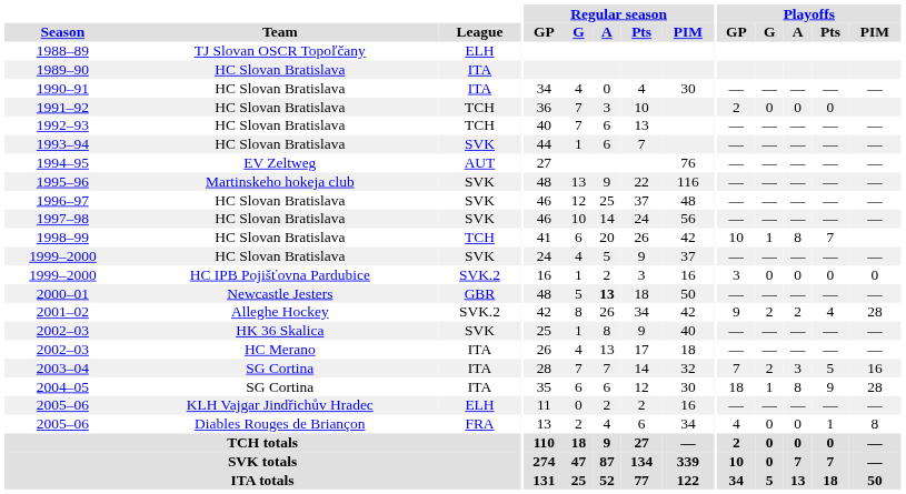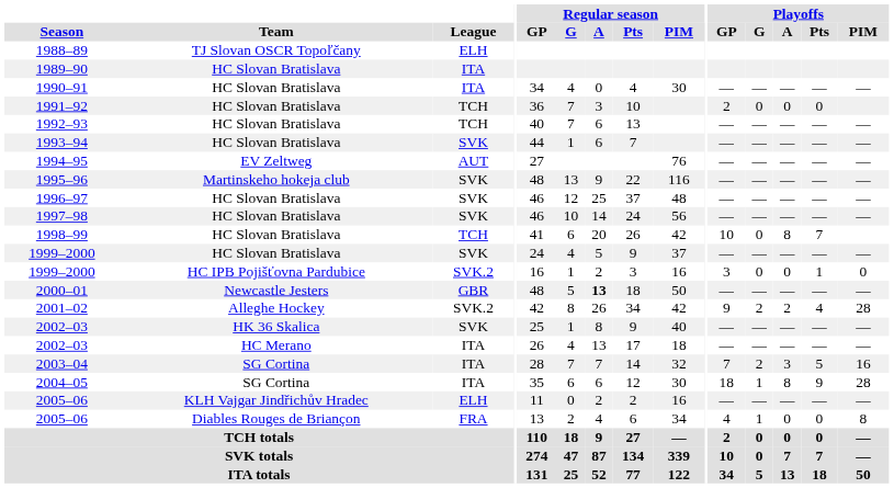 <table border="0" cellpadding="1" cellspacing="0" style="text-align:center; width:60em">
 <tr bgcolor="#e0e0e0">
 <th colspan="3" bgcolor="#ffffff"></th>
 <th rowspan="100" bgcolor="#ffffff"></th>
 <th colspan="5"><a href='#'>Regular season</a></th>
 <th rowspan="100" bgcolor="#ffffff"></th>
 <th colspan="5"><a href='#'>Playoffs</a></th>
 </tr>
 <tr bgcolor="#e0e0e0">
 <th><a href='#'>Season</a></th>
 <th>Team</th>
 <th>League</th>
 <th>GP</th>
 <th><a href='#'>G</a></th>
 <th><a href='#'>A</a></th>
 <th><a href='#'>Pts</a></th>
 <th><a href='#'>PIM</a></th>
 <th>GP</th>
 <th>G</th>
 <th>A</th>
 <th>Pts</th>
 <th>PIM</th>
 </tr>
 <tr>
 <td><a href='#'>1988–89</a></td>
 <td><a href='#'>TJ Slovan OSCR Topoľčany</a></td>
 <td><a href='#'>ELH</a></td>
 <td></td>
 <td></td>
 <td></td>
 <td></td>
 <td></td>
 <td></td>
 <td></td>
 <td></td>
 <td></td>
 <td></td>
 </tr>
 <tr bgcolor="#f0f0f0">
 <td><a href='#'>1989–90</a></td>
 <td><a href='#'>HC Slovan Bratislava</a></td>
 <td><a href='#'>ITA</a></td>
 <td></td>
 <td></td>
 <td></td>
 <td></td>
 <td></td>
 <td></td>
 <td></td>
 <td></td>
 <td></td>
 <td></td>
 </tr>
 <tr>
 <td><a href='#'>1990–91</a></td>
 <td>HC Slovan Bratislava</td>
 <td><a href='#'>ITA</a></td>
 <td>34</td>
 <td>4</td>
 <td>0</td>
 <td>4</td>
 <td>30</td>
 <td>—</td>
 <td>—</td>
 <td>—</td>
 <td>—</td>
 <td>—</td>
 </tr>
 <tr bgcolor="#f0f0f0">
 <td><a href='#'>1991–92</a></td>
 <td>HC Slovan Bratislava</td>
 <td>TCH</td>
 <td>36</td>
 <td>7</td>
 <td>3</td>
 <td>10</td>
 <td></td>
 <td>2</td>
 <td>0</td>
 <td>0</td>
 <td>0</td>
 <td></td>
 </tr>
 <tr>
 <td><a href='#'>1992–93</a></td>
 <td>HC Slovan Bratislava</td>
 <td>TCH</td>
 <td>40</td>
 <td>7</td>
 <td>6</td>
 <td>13</td>
 <td></td>
 <td>—</td>
 <td>—</td>
 <td>—</td>
 <td>—</td>
 <td>—</td>
 </tr>
 <tr bgcolor="#f0f0f0">
 <td><a href='#'>1993–94</a></td>
 <td>HC Slovan Bratislava</td>
 <td><a href='#'>SVK</a></td>
 <td>44</td>
 <td>1</td>
 <td>6</td>
 <td>7</td>
 <td></td>
 <td>—</td>
 <td>—</td>
 <td>—</td>
 <td>—</td>
 <td>—</td>
 </tr>
 <tr>
 <td><a href='#'>1994–95</a></td>
 <td><a href='#'>EV Zeltweg</a></td>
 <td><a href='#'>AUT</a></td>
 <td>27</td>
 <td></td>
 <td></td>
 <td></td>
 <td>76</td>
 <td>—</td>
 <td>—</td>
 <td>—</td>
 <td>—</td>
 <td>—</td>
 </tr>
 <tr bgcolor="#f0f0f0">
 <td><a href='#'>1995–96</a></td>
 <td><a href='#'>Martinskeho hokeja club</a></td>
 <td>SVK</td>
 <td>48</td>
 <td>13</td>
 <td>9</td>
 <td>22</td>
 <td>116</td>
 <td>—</td>
 <td>—</td>
 <td>—</td>
 <td>—</td>
 <td>—</td>
 </tr>
 <tr>
 <td><a href='#'>1996–97</a></td>
 <td>HC Slovan Bratislava</td>
 <td>SVK</td>
 <td>46</td>
 <td>12</td>
 <td>25</td>
 <td>37</td>
 <td>48</td>
 <td>—</td>
 <td>—</td>
 <td>—</td>
 <td>—</td>
 <td>—</td>
 </tr>
 <tr bgcolor="#f0f0f0">
 <td><a href='#'>1997–98</a></td>
 <td>HC Slovan Bratislava</td>
 <td>SVK</td>
 <td>46</td>
 <td>10</td>
 <td>14</td>
 <td>24</td>
 <td>56</td>
 <td>—</td>
 <td>—</td>
 <td>—</td>
 <td>—</td>
 <td>—</td>
 </tr>
 <tr>
 <td><a href='#'>1998–99</a></td>
 <td>HC Slovan Bratislava</td>
 <td><a href='#'>TCH</a></td>
 <td>41</td>
 <td>6</td>
 <td>20</td>
 <td>26</td>
 <td>42</td>
 <td>10</td>
-<td>1</td>
+<td>0</td>
 <td>8</td>
 <td>7</td>
 <td></td>
 </tr>
 <tr bgcolor="#f0f0f0">
 <td><a href='#'>1999–2000</a></td>
 <td>HC Slovan Bratislava</td>
 <td>SVK</td>
 <td>24</td>
 <td>4</td>
 <td>5</td>
 <td>9</td>
 <td>37</td>
 <td>—</td>
 <td>—</td>
 <td>—</td>
 <td>—</td>
 <td>—</td>
 </tr>
 <tr>
 <td><a href='#'>1999–2000</a></td>
 <td><a href='#'>HC IPB Pojišťovna Pardubice</a></td>
 <td><a href='#'>SVK.2</a></td>
 <td>16</td>
 <td>1</td>
 <td>2</td>
 <td>3</td>
 <td>16</td>
 <td>3</td>
 <td>0</td>
 <td>0</td>
-<td>0</td>
+<td>1</td>
 <td>0</td>
 </tr>
 <tr bgcolor="#f0f0f0">
 <td><a href='#'>2000–01</a></td>
 <td><a href='#'>Newcastle Jesters</a></td>
 <td><a href='#'>GBR</a></td>
 <td>48</td>
 <td>5</td>
 <td><strong>13</strong></td>
 <td>18</td>
 <td>50</td>
 <td>—</td>
 <td>—</td>
 <td>—</td>
 <td>—</td>
 <td>—</td>
 </tr>
 <tr>
 <td><a href='#'>2001–02</a></td>
 <td><a href='#'>Alleghe Hockey</a></td>
 <td>SVK.2</td>
 <td>42</td>
 <td>8</td>
 <td>26</td>
 <td>34</td>
 <td>42</td>
 <td>9</td>
 <td>2</td>
 <td>2</td>
 <td>4</td>
 <td>28</td>
 </tr>
 <tr bgcolor="#f0f0f0">
 <td><a href='#'>2002–03</a></td>
 <td><a href='#'>HK 36 Skalica</a></td>
 <td>SVK</td>
 <td>25</td>
 <td>1</td>
 <td>8</td>
 <td>9</td>
 <td>40</td>
 <td>—</td>
 <td>—</td>
 <td>—</td>
 <td>—</td>
 <td>—</td>
 </tr>
 <tr>
 <td><a href='#'>2002–03</a></td>
 <td><a href='#'>HC Merano</a></td>
 <td>ITA</td>
 <td>26</td>
 <td>4</td>
 <td>13</td>
 <td>17</td>
 <td>18</td>
 <td>—</td>
 <td>—</td>
 <td>—</td>
 <td>—</td>
 <td>—</td>
 </tr>
 <tr bgcolor="#f0f0f0">
 <td><a href='#'>2003–04</a></td>
 <td><a href='#'>SG Cortina</a></td>
 <td>ITA</td>
 <td>28</td>
 <td>7</td>
 <td>7</td>
 <td>14</td>
 <td>32</td>
 <td>7</td>
 <td>2</td>
 <td>3</td>
 <td>5</td>
 <td>16</td>
 </tr>
 <tr>
 <td><a href='#'>2004–05</a></td>
 <td>SG Cortina</td>
 <td>ITA</td>
 <td>35</td>
 <td>6</td>
 <td>6</td>
 <td>12</td>
 <td>30</td>
 <td>18</td>
 <td>1</td>
 <td>8</td>
 <td>9</td>
 <td>28</td>
 </tr>
 <tr bgcolor="#f0f0f0">
 <td><a href='#'>2005–06</a></td>
 <td><a href='#'>KLH Vajgar Jindřichův Hradec</a></td>
 <td><a href='#'>ELH</a></td>
 <td>11</td>
 <td>0</td>
 <td>2</td>
 <td>2</td>
 <td>16</td>
 <td>—</td>
 <td>—</td>
 <td>—</td>
 <td>—</td>
 <td>—</td>
 </tr>
 <tr>
 <td><a href='#'>2005–06</a></td>
 <td><a href='#'>Diables Rouges de Briançon</a></td>
 <td><a href='#'>FRA</a></td>
 <td>13</td>
 <td>2</td>
 <td>4</td>
 <td>6</td>
 <td>34</td>
 <td>4</td>
+<td>1</td>
 <td>0</td>
 <td>0</td>
-<td>1</td>
 <td>8</td>
 </tr>
 <tr bgcolor="#e0e0e0">
 <th colspan="3">TCH totals</th>
 <th>110</th>
 <th>18</th>
 <th>9</th>
 <th>27</th>
 <th>—</th>
 <th>2</th>
 <th>0</th>
 <th>0</th>
 <th>0</th>
 <th>—</th>
 </tr>
 <tr bgcolor="#e0e0e0">
 <th colspan="3">SVK totals</th>
 <th>274</th>
 <th>47</th>
 <th>87</th>
 <th>134</th>
 <th>339</th>
 <th>10</th>
 <th>0</th>
 <th>7</th>
 <th>7</th>
 <th>—</th>
 </tr>
 <tr bgcolor="#e0e0e0">
 <th colspan="3">ITA totals</th>
 <th>131</th>
 <th>25</th>
 <th>52</th>
 <th>77</th>
 <th>122</th>
 <th>34</th>
 <th>5</th>
 <th>13</th>
 <th>18</th>
 <th>50</th>
 </tr>
 </table>
